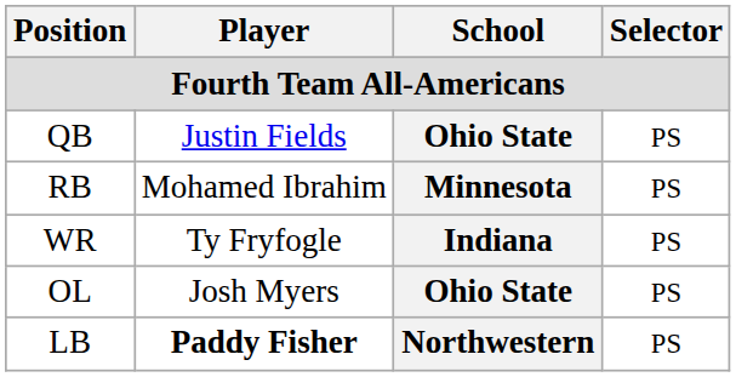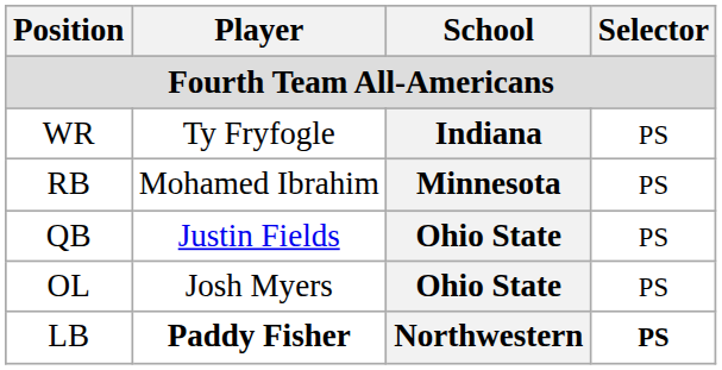 <table class="wikitable">
 <tr>
 <th>Position</th>
 <th>Player</th>
 <th>School</th>
 <th>Selector</th>
 </tr>
 <tr>
 <td colspan="4" style="text-align:center; background:#ddd;"><strong>Fourth Team All-Americans</strong></td>
 </tr>
 <tr style="text-align:center;">
-<td style="background:white">QB</td>
-<td style="background:white"><a href='#'>Justin Fields</a></td>
-<th style=>Ohio State</th>
+<td style="background:white">WR</td>
+<td style="background:white">Ty Fryfogle</td>
+<th style=>Indiana</th>
 <td style="background:white"><small>PS</small></td>
 </tr>
 <tr style="text-align:center;">
 <td style="background:white">RB</td>
 <td style="background:white">Mohamed Ibrahim</td>
 <th style=>Minnesota</th>
 <td style="background:white"><small>PS</small></td>
 </tr>
 <tr style="text-align:center;">
-<td style="background:white">WR</td>
-<td style="background:white">Ty Fryfogle</td>
-<th style=>Indiana</th>
+<td style="background:white">QB</td>
+<td style="background:white"><a href='#'>Justin Fields</a></td>
+<th style=>Ohio State</th>
 <td style="background:white"><small>PS</small></td>
 </tr>
 <tr style="text-align:center;">
 <td style="background:white">OL</td>
 <td style="background:white">Josh Myers</td>
 <th style=>Ohio State</th>
 <td style="background:white"><small>PS</small></td>
 </tr>
 <tr style="text-align:center;">
 <td style="background:white">LB</td>
 <td style="background:white"><strong>Paddy Fisher</strong></td>
 <th style=>Northwestern</th>
-<td style="background:white"><small>PS</small></td>
+<td style="background:white"><strong><small>PS</small></strong></td>
 </tr>
 </table>
